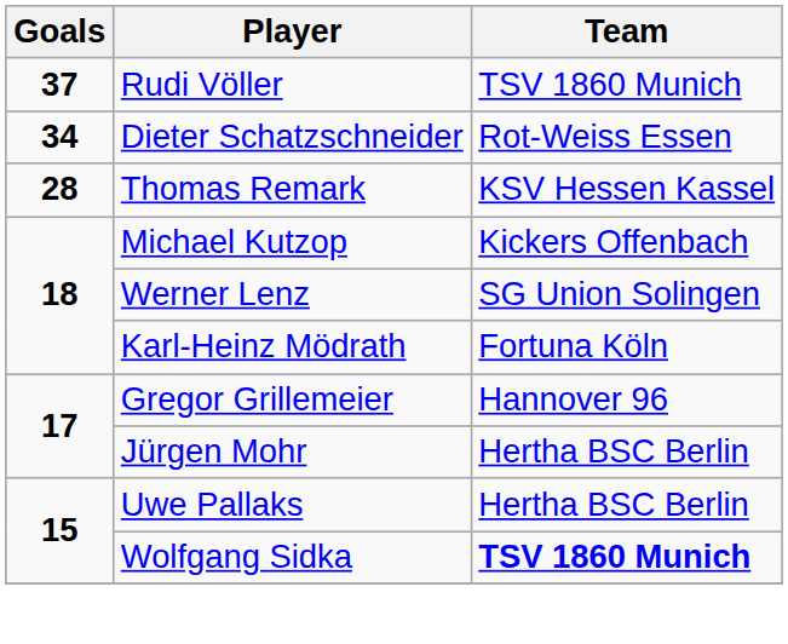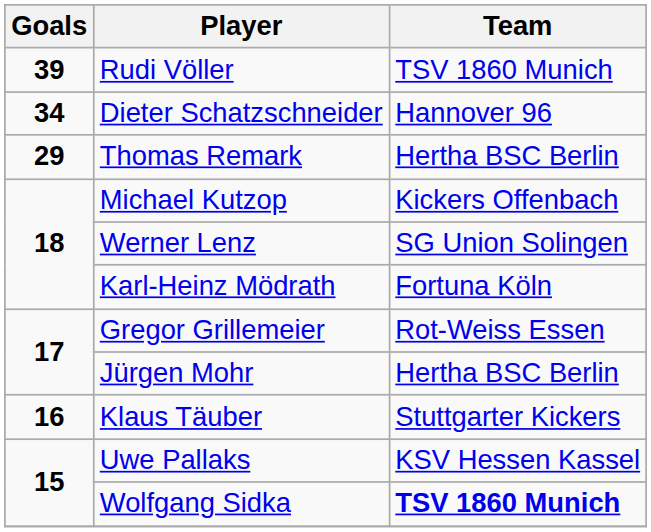 <table class="wikitable">
 <tr>
 <th>Goals</th>
 <th>Player</th>
 <th>Team</th>
 </tr>
 <tr>
-<td rowspan="1" align=center><strong>37</strong></td>
+<td rowspan="1" align=center><strong>39</strong></td>
 <td> <a href='#'>Rudi Völler</a></td>
 <td><a href='#'>TSV 1860 Munich</a></td>
 </tr>
 <tr>
 <td rowspan="1" align=center><strong>34</strong></td>
 <td> <a href='#'>Dieter Schatzschneider</a></td>
-<td><a href='#'>Rot-Weiss Essen</a></td>
+<td><a href='#'>Hannover 96</a></td>
 </tr>
 <tr>
-<td rowspan="1" align=center><strong>28</strong></td>
+<td rowspan="1" align=center><strong>29</strong></td>
 <td> <a href='#'>Thomas Remark</a></td>
-<td><a href='#'>KSV Hessen Kassel</a></td>
+<td><a href='#'>Hertha BSC Berlin</a></td>
 </tr>
 <tr>
 <td rowspan="3" align=center><strong>18</strong></td>
 <td> <a href='#'>Michael Kutzop</a></td>
 <td><a href='#'>Kickers Offenbach</a></td>
 </tr>
 <tr>
 <td> <a href='#'>Werner Lenz</a></td>
 <td><a href='#'>SG Union Solingen</a></td>
 </tr>
 <tr>
 <td> <a href='#'>Karl-Heinz Mödrath</a></td>
 <td><a href='#'>Fortuna Köln</a></td>
 </tr>
 <tr>
 <td rowspan="2" align=center><strong>17</strong></td>
 <td> <a href='#'>Gregor Grillemeier</a></td>
-<td><a href='#'>Hannover 96</a></td>
+<td><a href='#'>Rot-Weiss Essen</a></td>
 </tr>
 <tr>
 <td> <a href='#'>Jürgen Mohr</a></td>
 <td><a href='#'>Hertha BSC Berlin</a></td>
 </tr>
 <tr>
+<td rowspan="1" align=center><strong>16</strong></td>
+<td> <a href='#'>Klaus Täuber</a></td>
+<td><a href='#'>Stuttgarter Kickers</a></td>
+</tr>
+<tr>
 <td rowspan="2" align=center><strong>15</strong></td>
 <td> <a href='#'>Uwe Pallaks</a></td>
-<td><a href='#'>Hertha BSC Berlin</a></td>
+<td><a href='#'>KSV Hessen Kassel</a></td>
 </tr>
 <tr>
 <td> <a href='#'>Wolfgang Sidka</a></td>
 <td><strong><a href='#'>TSV 1860 Munich</a></strong></td>
 </tr>
 <tr>
 </tr>
 </table>
